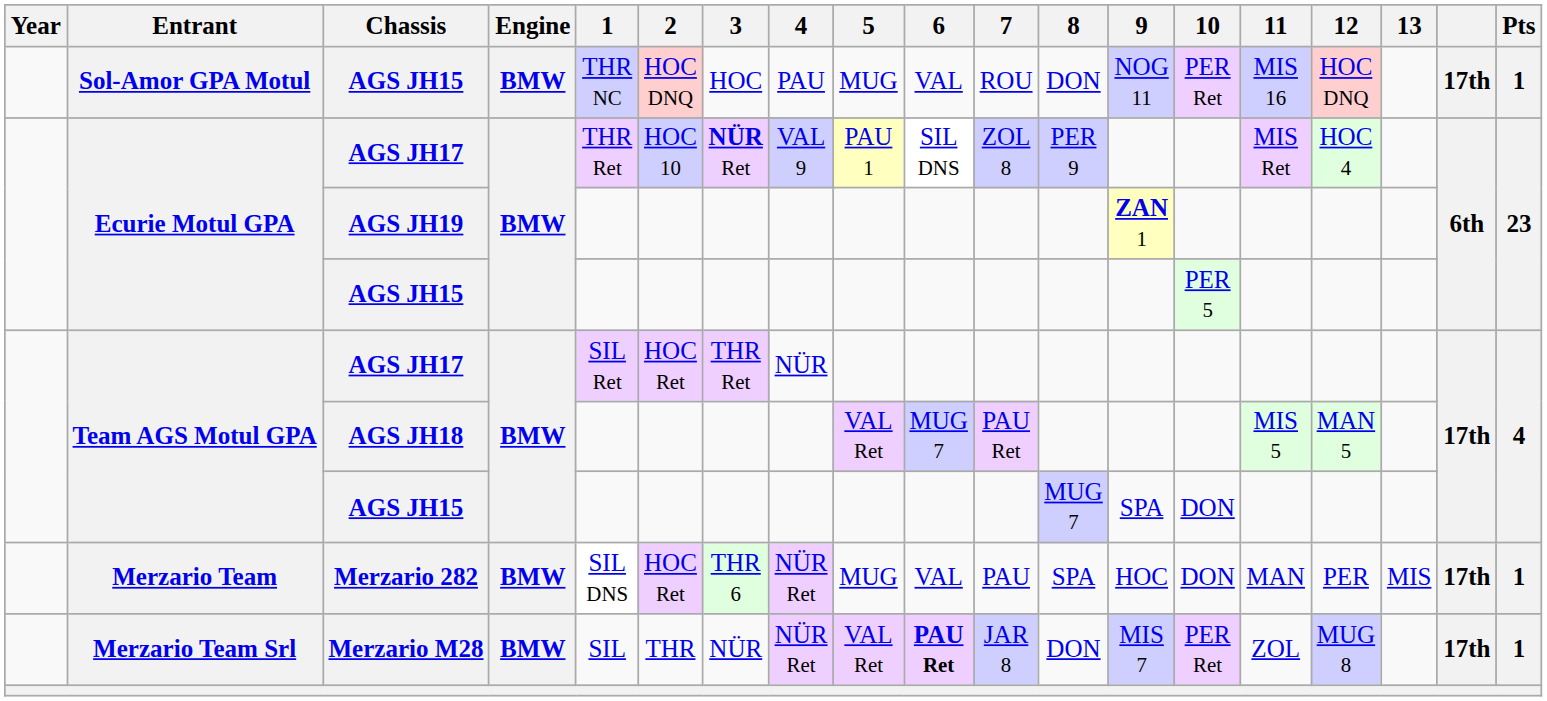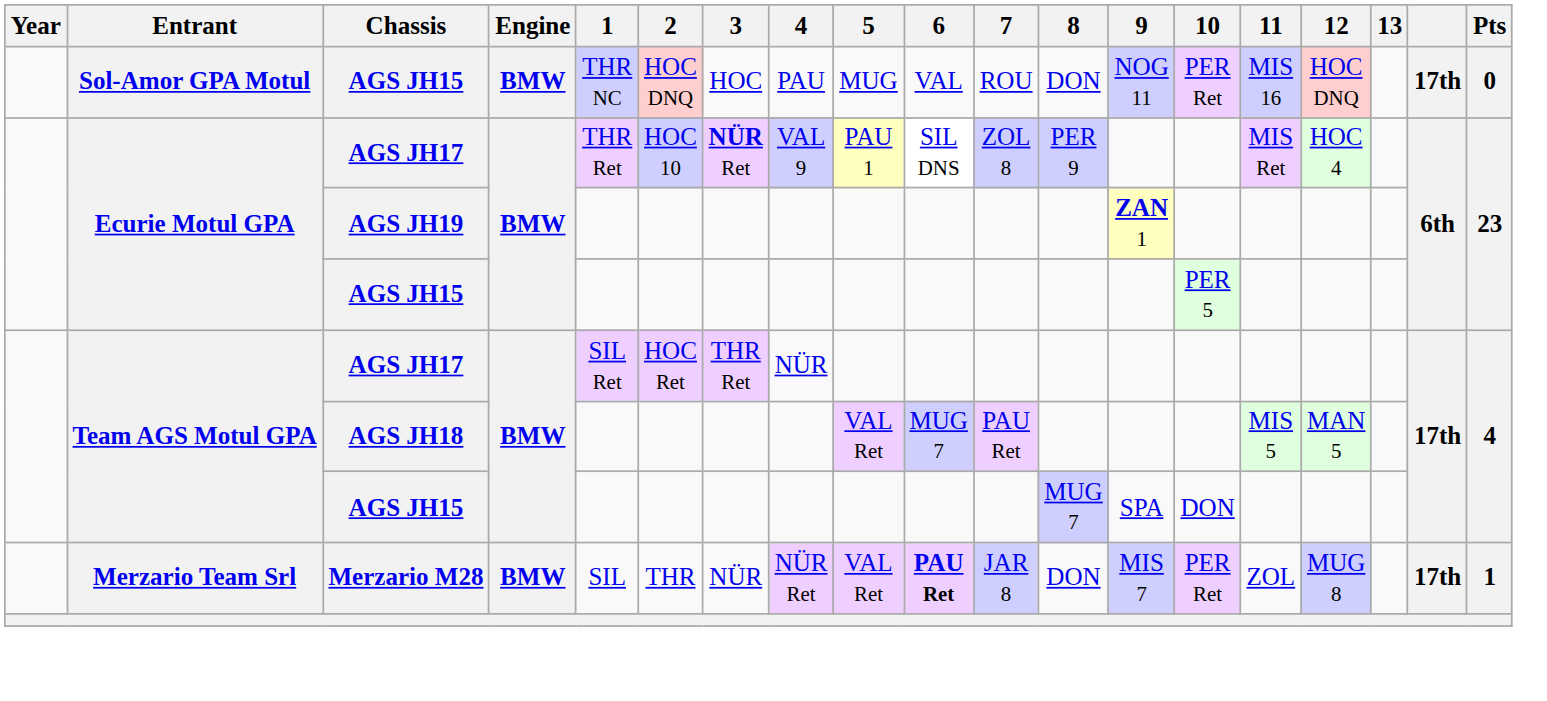 <table class="wikitable" style="text-align:center; font-size:90%">
 <tr>
 <th>Year</th>
 <th>Entrant</th>
 <th>Chassis</th>
 <th>Engine</th>
 <th>1</th>
 <th>2</th>
 <th>3</th>
 <th>4</th>
 <th>5</th>
 <th>6</th>
 <th>7</th>
 <th>8</th>
 <th>9</th>
 <th>10</th>
 <th>11</th>
 <th>12</th>
 <th>13</th>
 <th></th>
 <th>Pts</th>
 </tr>
 <tr>
 <td></td>
 <th><a href='#'>Sol-Amor GPA Motul</a></th>
 <th><a href='#'>AGS JH15</a></th>
 <th><a href='#'>BMW</a></th>
 <td style="background:#CFCFFF;"><a href='#'>THR</a><br><small>NC</small></td>
 <td style="background:#FFCFCF;"><a href='#'>HOC</a><br><small>DNQ</small></td>
 <td><a href='#'>HOC</a></td>
 <td><a href='#'>PAU</a></td>
 <td><a href='#'>MUG</a></td>
 <td><a href='#'>VAL</a></td>
 <td><a href='#'>ROU</a></td>
 <td><a href='#'>DON</a></td>
 <td style="background:#CFCFFF;"><a href='#'>NOG</a><br><small>11</small></td>
 <td style="background:#EFCFFF;"><a href='#'>PER</a><br><small>Ret</small></td>
 <td style="background:#CFCFFF;"><a href='#'>MIS</a><br><small>16</small></td>
 <td style="background:#FFCFCF;"><a href='#'>HOC</a><br><small>DNQ</small></td>
 <td></td>
 <th>17th</th>
-<th>1</th>
+<th>0</th>
 </tr>
 <tr>
 <td rowspan=3></td>
 <th rowspan=3><a href='#'>Ecurie Motul GPA</a></th>
 <th><a href='#'>AGS JH17</a></th>
 <th rowspan=3><a href='#'>BMW</a></th>
 <td style="background:#EFCFFF;"><a href='#'>THR</a><br><small>Ret</small></td>
 <td style="background:#CFCFFF;"><a href='#'>HOC</a><br><small>10</small></td>
 <td style="background:#EFCFFF;"><strong><a href='#'>NÜR</a></strong><br><small>Ret</small></td>
 <td style="background:#CFCFFF;"><a href='#'>VAL</a><br><small>9</small></td>
 <td style="background:#FFFFBF;"><a href='#'>PAU</a><br><small>1</small></td>
 <td style="background:#FFFFFF;"><a href='#'>SIL</a><br><small>DNS</small></td>
 <td style="background:#CFCFFF;"><a href='#'>ZOL</a><br><small>8</small></td>
 <td style="background:#CFCFFF;"><a href='#'>PER</a><br><small>9</small></td>
 <td></td>
 <td></td>
 <td style="background:#EFCFFF;"><a href='#'>MIS</a><br><small>Ret</small></td>
 <td style="background:#DFFFDF;"><a href='#'>HOC</a><br><small>4</small></td>
 <td></td>
 <th rowspan=3>6th</th>
 <th rowspan=3>23</th>
 </tr>
 <tr>
 <th><a href='#'>AGS JH19</a></th>
 <td></td>
 <td></td>
 <td></td>
 <td></td>
 <td></td>
 <td></td>
 <td></td>
 <td></td>
 <td style="background:#FFFFBF;"><strong><a href='#'>ZAN</a></strong><br><small>1</small></td>
 <td></td>
 <td></td>
 <td></td>
 <td></td>
 </tr>
 <tr>
 <th><a href='#'>AGS JH15</a></th>
 <td></td>
 <td></td>
 <td></td>
 <td></td>
 <td></td>
 <td></td>
 <td></td>
 <td></td>
 <td></td>
 <td style="background:#DFFFDF;"><a href='#'>PER</a><br><small>5</small></td>
 <td></td>
 <td></td>
 <td></td>
 </tr>
 <tr>
 <td rowspan=3></td>
 <th rowspan=3><a href='#'>Team AGS Motul GPA</a></th>
 <th><a href='#'>AGS JH17</a></th>
 <th rowspan=3><a href='#'>BMW</a></th>
 <td style="background:#EFCFFF;"><a href='#'>SIL</a><br><small>Ret</small></td>
 <td style="background:#EFCFFF;"><a href='#'>HOC</a><br><small>Ret</small></td>
 <td style="background:#EFCFFF;"><a href='#'>THR</a><br><small>Ret</small></td>
 <td><a href='#'>NÜR</a></td>
 <td></td>
 <td></td>
 <td></td>
 <td></td>
 <td></td>
 <td></td>
 <td></td>
 <td></td>
 <td></td>
 <th rowspan=3>17th</th>
 <th rowspan=3>4</th>
 </tr>
 <tr>
 <th><a href='#'>AGS JH18</a></th>
 <td></td>
 <td></td>
 <td></td>
 <td></td>
 <td style="background:#EFCFFF;"><a href='#'>VAL</a><br><small>Ret</small></td>
 <td style="background:#CFCFFF;"><a href='#'>MUG</a><br><small>7</small></td>
 <td style="background:#EFCFFF;"><a href='#'>PAU</a><br><small>Ret</small></td>
 <td></td>
 <td></td>
 <td></td>
 <td style="background:#DFFFDF;"><a href='#'>MIS</a><br><small>5</small></td>
 <td style="background:#DFFFDF;"><a href='#'>MAN</a><br><small>5</small></td>
 <td></td>
 </tr>
 <tr>
 <th><a href='#'>AGS JH15</a></th>
 <td></td>
 <td></td>
 <td></td>
 <td></td>
 <td></td>
 <td></td>
 <td></td>
 <td style="background:#CFCFFF;"><a href='#'>MUG</a><br><small>7</small></td>
 <td><a href='#'>SPA</a></td>
 <td><a href='#'>DON</a></td>
 <td></td>
 <td></td>
 <td></td>
 </tr>
 <tr>
 <td></td>
-<th><a href='#'>Merzario Team</a></th>
-<th><a href='#'>Merzario 282</a></th>
-<th><a href='#'>BMW</a></th>
-<td style="background:#FFFFFF;"><a href='#'>SIL</a><br><small>DNS</small></td>
-<td style="background:#EFCFFF;"><a href='#'>HOC</a><br><small>Ret</small></td>
-<td style="background:#DFFFDF;"><a href='#'>THR</a><br><small>6</small></td>
-<td style="background:#EFCFFF;"><a href='#'>NÜR</a><br><small>Ret</small></td>
-<td><a href='#'>MUG</a></td>
-<td><a href='#'>VAL</a></td>
-<td><a href='#'>PAU</a></td>
-<td><a href='#'>SPA</a></td>
-<td><a href='#'>HOC</a></td>
-<td><a href='#'>DON</a></td>
-<td><a href='#'>MAN</a></td>
-<td><a href='#'>PER</a></td>
-<td><a href='#'>MIS</a></td>
-<th>17th</th>
-<th>1</th>
-</tr>
-<tr>
-<td></td>
 <th><a href='#'>Merzario Team Srl</a></th>
 <th><a href='#'>Merzario M28</a></th>
 <th><a href='#'>BMW</a></th>
 <td><a href='#'>SIL</a></td>
 <td><a href='#'>THR</a></td>
 <td><a href='#'>NÜR</a></td>
 <td style="background:#EFCFFF;"><a href='#'>NÜR</a><br><small>Ret</small></td>
 <td style="background:#EFCFFF;"><a href='#'>VAL</a><br><small>Ret</small></td>
 <td style="background:#EFCFFF;"><strong><a href='#'>PAU</a><br><small>Ret</small></strong></td>
 <td style="background:#CFCFFF;"><a href='#'>JAR</a><br><small>8</small></td>
 <td><a href='#'>DON</a></td>
 <td style="background:#CFCFFF;"><a href='#'>MIS</a><br><small>7</small></td>
 <td style="background:#EFCFFF;"><a href='#'>PER</a><br><small>Ret</small></td>
 <td><a href='#'>ZOL</a></td>
 <td style="background:#CFCFFF;"><a href='#'>MUG</a><br><small>8</small></td>
 <td></td>
 <th>17th</th>
 <th>1</th>
 </tr>
 <tr>
 <th colspan="19"></th>
 </tr>
 </table>
